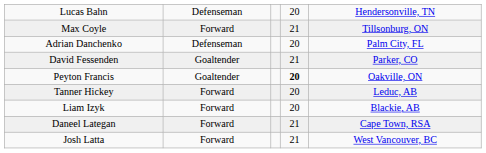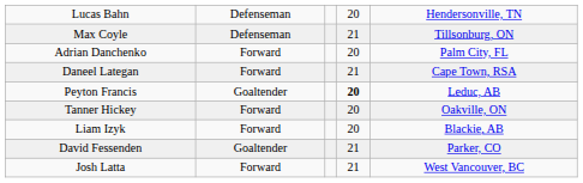 <table class="wikitable" width="60%">
 <tr align="center" bgcolor="">
 <td>Lucas Bahn</td>
 <td>Defenseman</td>
 <td></td>
 <td>20</td>
 <td><a href='#'>Hendersonville, TN</a></td>
 </tr>
 <tr align="center" bgcolor="f0f0f0">
 <td>Max Coyle</td>
-<td>Forward</td>
+<td>Defenseman</td>
 <td></td>
 <td>21</td>
 <td><a href='#'>Tillsonburg, ON</a></td>
 </tr>
 <tr align="center" bgcolor="">
 <td>Adrian Danchenko</td>
-<td>Defenseman</td>
+<td>Forward</td>
 <td></td>
 <td>20</td>
 <td><a href='#'>Palm City, FL</a></td>
+</tr>
+<tr align="center" bgcolor="f0f0f0">
+<td>Daneel Lategan</td>
+<td>Forward</td>
+<td></td>
+<td>21</td>
+<td><a href='#'>Cape Town, RSA</a></td>
+</tr>
+<tr align="center" bgcolor="">
+<td>Peyton Francis</td>
+<td>Goaltender</td>
+<td></td>
+<td><strong>20</strong></td>
+<td><a href='#'>Leduc, AB</a></td>
+</tr>
+<tr align="center" bgcolor="f0f0f0">
+<td>Tanner Hickey</td>
+<td>Forward</td>
+<td></td>
+<td>20</td>
+<td><a href='#'>Oakville, ON</a></td>
+</tr>
+<tr align="center" bgcolor="">
+<td>Liam Izyk</td>
+<td>Forward</td>
+<td></td>
+<td>20</td>
+<td><a href='#'>Blackie, AB</a></td>
 </tr>
 <tr align="center" bgcolor="f0f0f0">
 <td>David Fessenden</td>
 <td>Goaltender</td>
 <td></td>
 <td>21</td>
 <td><a href='#'>Parker, CO</a></td>
 </tr>
 <tr align="center" bgcolor="">
-<td>Peyton Francis</td>
-<td>Goaltender</td>
-<td></td>
-<td><strong>20</strong></td>
-<td><a href='#'>Oakville, ON</a></td>
-</tr>
-<tr align="center" bgcolor="f0f0f0">
-<td>Tanner Hickey</td>
-<td>Forward</td>
-<td></td>
-<td>20</td>
-<td><a href='#'>Leduc, AB</a></td>
-</tr>
-<tr align="center" bgcolor="">
-<td>Liam Izyk</td>
-<td>Forward</td>
-<td></td>
-<td>20</td>
-<td><a href='#'>Blackie, AB</a></td>
-</tr>
-<tr align="center" bgcolor="f0f0f0">
-<td>Daneel Lategan</td>
-<td>Forward</td>
-<td></td>
-<td>21</td>
-<td><a href='#'>Cape Town, RSA</a></td>
-</tr>
-<tr align="center" bgcolor="">
 <td>Josh Latta</td>
 <td>Forward</td>
 <td></td>
 <td>21</td>
 <td><a href='#'>West Vancouver, BC</a></td>
 </tr>
 </table>
